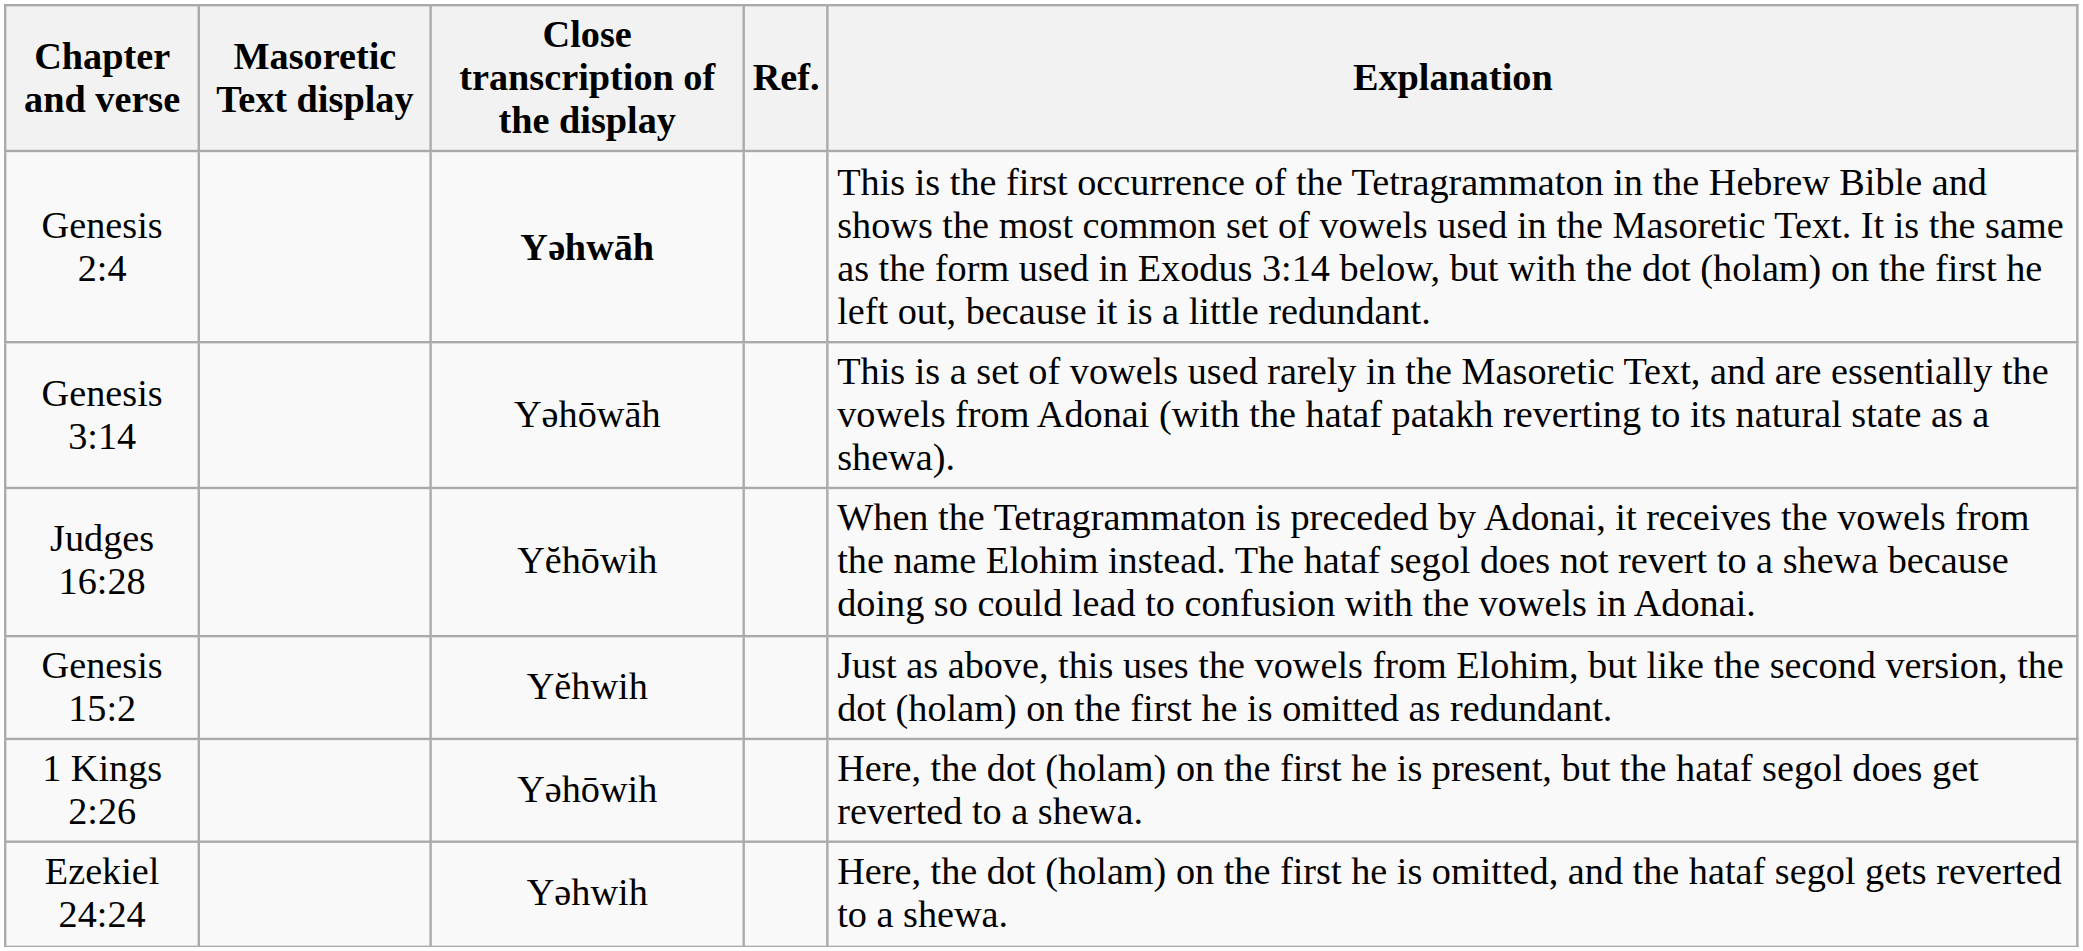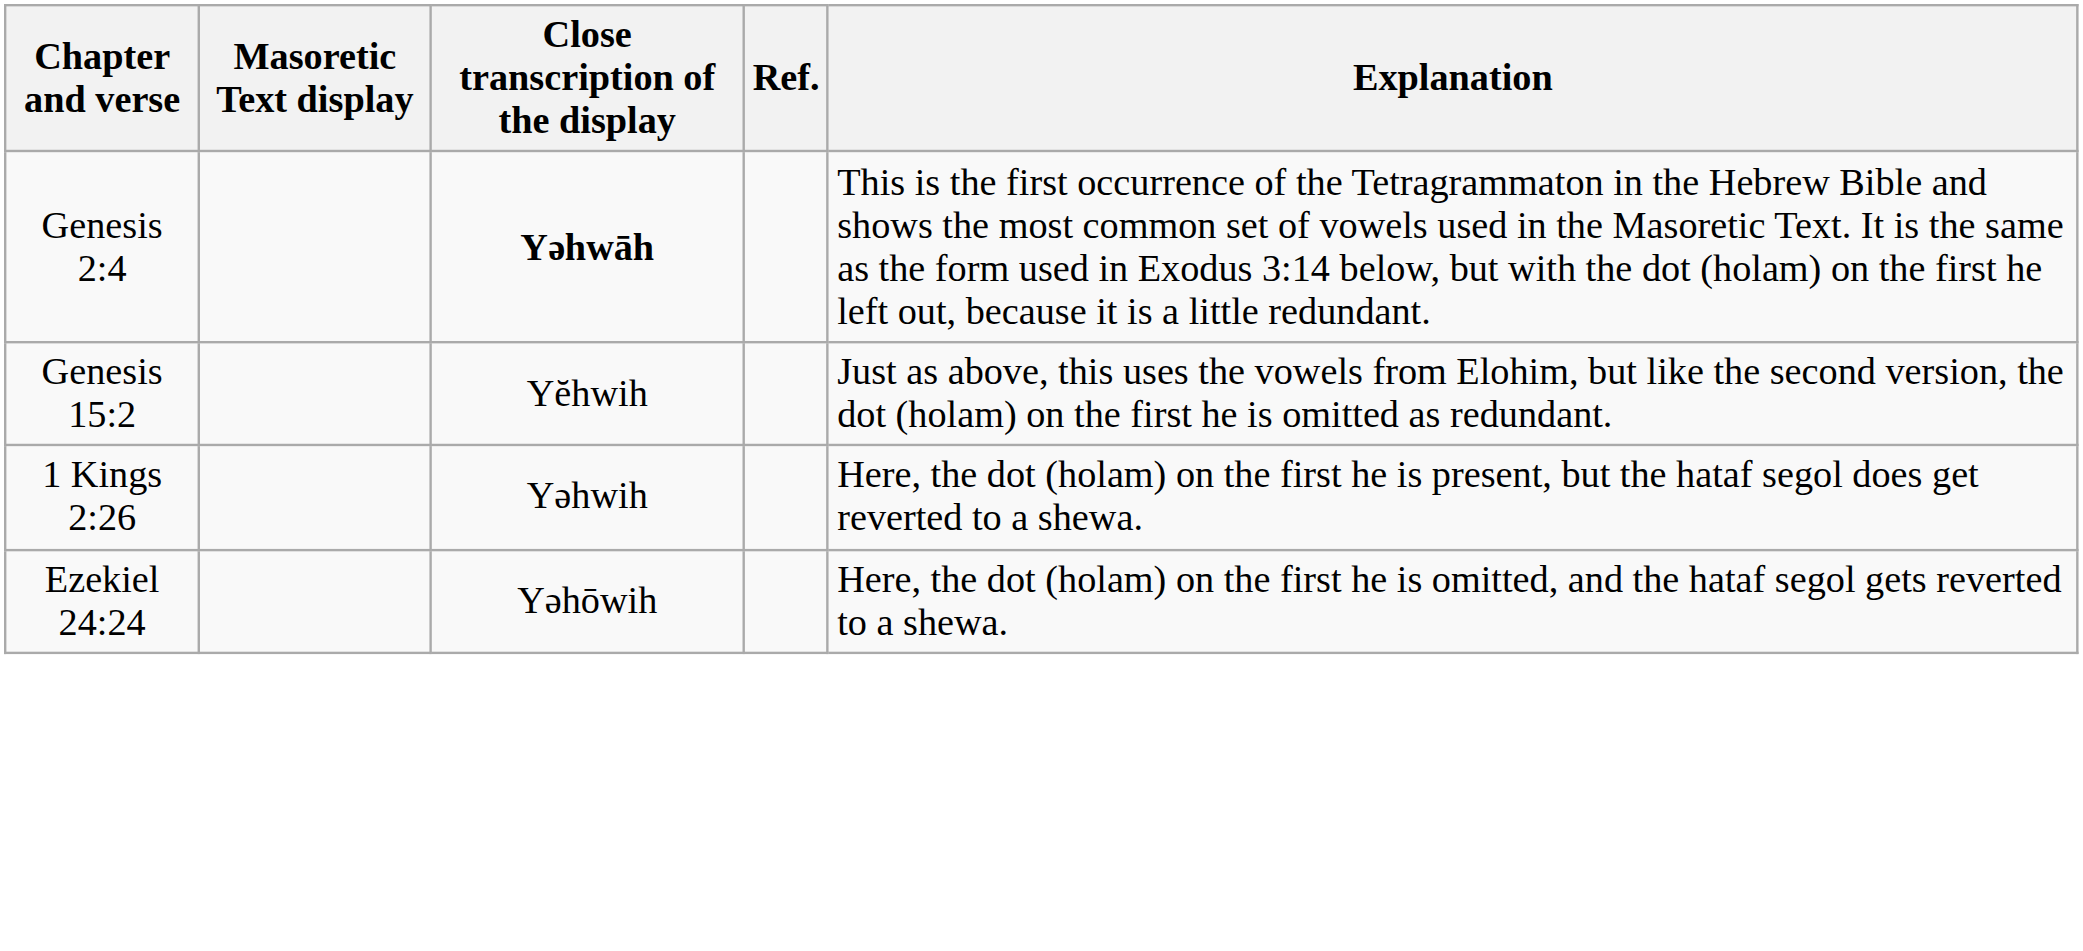 <table class="wikitable" style="text-align: center">
 <tr>
 <th>Chapter and verse</th>
 <th>Masoretic Text display</th>
 <th>Close transcription of the display</th>
 <th>Ref.</th>
 <th>Explanation</th>
 </tr>
 <tr>
 <td>Genesis 2:4</td>
 <td></td>
 <td><strong>Yǝhwāh</strong></td>
 <td></td>
 <td style="text-align: left">This is the first occurrence of the Tetragrammaton in the Hebrew Bible and shows the most common set of vowels used in the Masoretic Text. It is the same as the form used in Exodus 3:14 below, but with the dot (holam) on the first he left out, because it is a little redundant.</td>
 </tr>
 <tr>
-<td>Genesis 3:14</td>
-<td></td>
-<td>Yǝhōwāh</td>
-<td></td>
-<td style="text-align: left">This is a set of vowels used rarely in the Masoretic Text, and are essentially the vowels from Adonai (with the hataf patakh reverting to its natural state as a shewa).</td>
-</tr>
-<tr>
-<td>Judges 16:28</td>
-<td></td>
-<td>Yĕhōwih</td>
-<td></td>
-<td style="text-align: left">When the Tetragrammaton is preceded by Adonai, it receives the vowels from the name Elohim instead. The hataf segol does not revert to a shewa because doing so could lead to confusion with the vowels in Adonai.</td>
-</tr>
-<tr>
 <td>Genesis 15:2</td>
 <td></td>
 <td>Yĕhwih</td>
 <td></td>
 <td style="text-align: left">Just as above, this uses the vowels from Elohim, but like the second version, the dot (holam) on the first he is omitted as redundant.</td>
 </tr>
 <tr>
 <td>1 Kings 2:26</td>
 <td></td>
-<td>Yǝhōwih</td>
+<td>Yǝhwih</td>
 <td></td>
 <td style="text-align: left">Here, the dot (holam) on the first he is present, but the hataf segol does get reverted to a shewa.</td>
 </tr>
 <tr>
 <td>Ezekiel 24:24</td>
 <td></td>
-<td>Yǝhwih</td>
+<td>Yǝhōwih</td>
 <td></td>
 <td style="text-align: left">Here, the dot (holam) on the first he is omitted, and the hataf segol gets reverted to a shewa.</td>
 </tr>
 </table>
